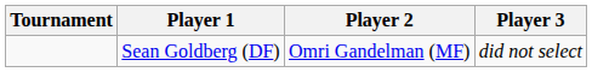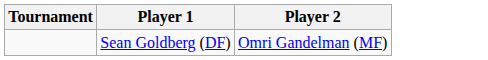 <table class="wikitable">
 <tr>
 <th>Tournament</th>
 <th>Player 1</th>
 <th>Player 2</th>
-<th>Player 3</th>
 </tr>
 <tr>
 <td></td>
 <td><a href='#'>Sean Goldberg</a> (<a href='#'>DF</a>)</td>
 <td><a href='#'>Omri Gandelman</a> (<a href='#'>MF</a>)</td>
-<td align="center"><em>did not select</em></td>
 </tr>
 </table>
